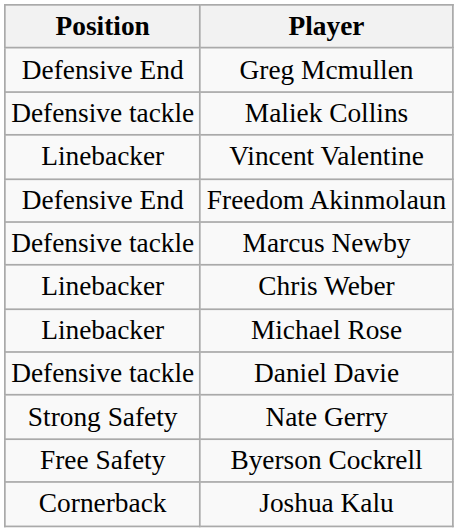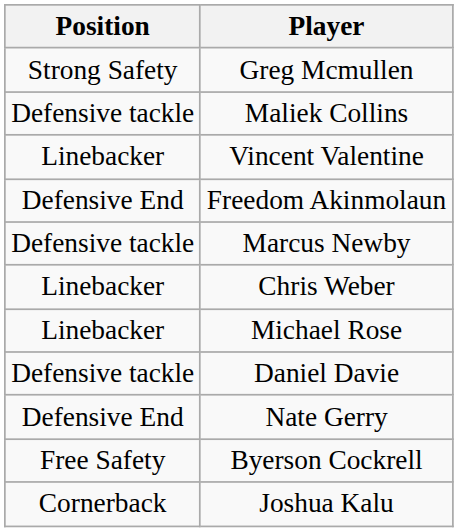 <table class="wikitable" style="text-align: center;">
 <tr>
 <th>Position</th>
 <th>Player</th>
 </tr>
 <tr>
-<td>Defensive End</td>
+<td>Strong Safety</td>
 <td>Greg Mcmullen</td>
 </tr>
 <tr>
 <td>Defensive tackle</td>
 <td>Maliek Collins</td>
 </tr>
 <tr>
 <td>Linebacker</td>
 <td>Vincent Valentine</td>
 </tr>
 <tr>
 <td>Defensive End</td>
 <td>Freedom Akinmolaun</td>
 </tr>
 <tr>
 <td>Defensive tackle</td>
 <td>Marcus Newby</td>
 </tr>
 <tr>
 <td>Linebacker</td>
 <td>Chris Weber</td>
 </tr>
 <tr>
 <td>Linebacker</td>
 <td>Michael Rose</td>
 </tr>
 <tr>
 <td>Defensive tackle</td>
 <td>Daniel Davie</td>
 </tr>
 <tr>
-<td>Strong Safety</td>
+<td>Defensive End</td>
 <td>Nate Gerry</td>
 </tr>
 <tr>
 <td>Free Safety</td>
 <td>Byerson Cockrell</td>
 </tr>
 <tr>
 <td>Cornerback</td>
 <td>Joshua Kalu</td>
 </tr>
 </table>
